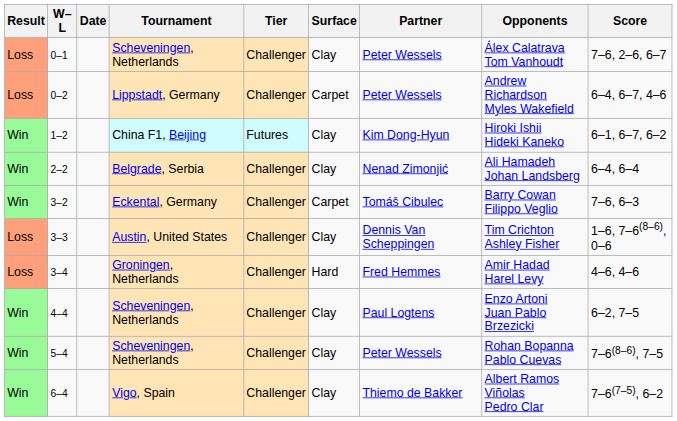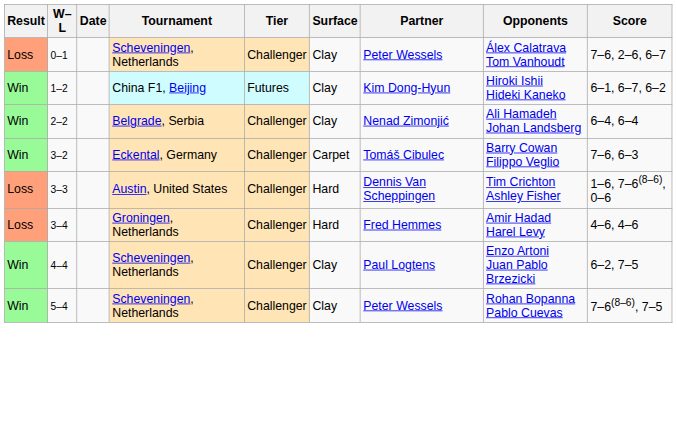 <table class="sortable wikitable">
 <tr>
 <th>Result</th>
 <th class="unsortable">W–L</th>
 <th>Date</th>
 <th>Tournament</th>
 <th>Tier</th>
 <th>Surface</th>
 <th>Partner</th>
 <th>Opponents</th>
 <th class="unsortable">Score</th>
 </tr>
 <tr>
 <td style="background:#ffa07a;">Loss</td>
 <td><small>0–1</small></td>
 <td></td>
 <td style="background:moccasin;"><a href='#'>Scheveningen</a>, Netherlands</td>
 <td style="background:moccasin;">Challenger</td>
 <td>Clay</td>
 <td> <a href='#'>Peter Wessels</a></td>
 <td> <a href='#'>Álex Calatrava</a> <br>  <a href='#'>Tom Vanhoudt</a></td>
 <td>7–6, 2–6, 6–7</td>
-</tr>
-<tr>
-<td style="background:#ffa07a;">Loss</td>
-<td><small>0–2</small></td>
-<td></td>
-<td style="background:moccasin;"><a href='#'>Lippstadt</a>, Germany</td>
-<td style="background:moccasin;">Challenger</td>
-<td>Carpet</td>
-<td> <a href='#'>Peter Wessels</a></td>
-<td> <a href='#'>Andrew Richardson</a> <br>  <a href='#'>Myles Wakefield</a></td>
-<td>6–4, 6–7, 4–6</td>
 </tr>
 <tr>
 <td style="background:#98fb98;">Win</td>
 <td><small>1–2</small></td>
 <td></td>
 <td style="background:#cffcff;">China F1, <a href='#'>Beijing</a></td>
 <td style="background:#cffcff;">Futures</td>
 <td>Clay</td>
 <td> <a href='#'>Kim Dong-Hyun</a></td>
 <td> <a href='#'>Hiroki Ishii</a> <br>  <a href='#'>Hideki Kaneko</a></td>
 <td>6–1, 6–7, 6–2</td>
 </tr>
 <tr>
 <td style="background:#98fb98;">Win</td>
 <td><small>2–2</small></td>
 <td></td>
 <td style="background:moccasin;"><a href='#'>Belgrade</a>, Serbia</td>
 <td style="background:moccasin;">Challenger</td>
 <td>Clay</td>
 <td> <a href='#'>Nenad Zimonjić</a></td>
 <td> <a href='#'>Ali Hamadeh</a> <br>  <a href='#'>Johan Landsberg</a></td>
 <td>6–4, 6–4</td>
 </tr>
 <tr>
 <td style="background:#98fb98;">Win</td>
 <td><small>3–2</small></td>
 <td></td>
 <td style="background:moccasin;"><a href='#'>Eckental</a>, Germany</td>
 <td style="background:moccasin;">Challenger</td>
 <td>Carpet</td>
 <td> <a href='#'>Tomáš Cibulec</a></td>
 <td> <a href='#'>Barry Cowan</a> <br>  <a href='#'>Filippo Veglio</a></td>
 <td>7–6, 6–3</td>
 </tr>
 <tr>
 <td style="background:#ffa07a;">Loss</td>
 <td><small>3–3</small></td>
 <td></td>
 <td style="background:moccasin;"><a href='#'>Austin</a>, United States</td>
 <td style="background:moccasin;">Challenger</td>
-<td>Clay</td>
+<td>Hard</td>
 <td> <a href='#'>Dennis Van Scheppingen</a></td>
 <td> <a href='#'>Tim Crichton</a> <br>  <a href='#'>Ashley Fisher</a></td>
 <td>1–6, 7–6<sup>(8–6)</sup>, 0–6</td>
 </tr>
 <tr>
 <td style="background:#ffa07a;">Loss</td>
 <td><small>3–4</small></td>
 <td></td>
 <td style="background:moccasin;"><a href='#'>Groningen</a>, Netherlands</td>
 <td style="background:moccasin;">Challenger</td>
 <td>Hard</td>
 <td> <a href='#'>Fred Hemmes</a></td>
 <td> <a href='#'>Amir Hadad</a> <br>  <a href='#'>Harel Levy</a></td>
 <td>4–6, 4–6</td>
 </tr>
 <tr>
 <td style="background:#98fb98;">Win</td>
 <td><small>4–4</small></td>
 <td></td>
 <td style="background:moccasin;"><a href='#'>Scheveningen</a>, Netherlands</td>
 <td style="background:moccasin;">Challenger</td>
 <td>Clay</td>
 <td> <a href='#'>Paul Logtens</a></td>
 <td> <a href='#'>Enzo Artoni</a> <br>  <a href='#'>Juan Pablo Brzezicki</a></td>
 <td>6–2, 7–5</td>
 </tr>
 <tr>
 <td style="background:#98fb98;">Win</td>
 <td><small>5–4</small></td>
 <td></td>
 <td style="background:moccasin;"><a href='#'>Scheveningen</a>, Netherlands</td>
 <td style="background:moccasin;">Challenger</td>
 <td>Clay</td>
 <td> <a href='#'>Peter Wessels</a></td>
 <td> <a href='#'>Rohan Bopanna</a> <br>  <a href='#'>Pablo Cuevas</a></td>
 <td>7–6<sup>(8–6)</sup>, 7–5</td>
 </tr>
-<tr>
-<td style="background:#98fb98;">Win</td>
-<td><small>6–4</small></td>
-<td></td>
-<td style="background:moccasin;"><a href='#'>Vigo</a>, Spain</td>
-<td style="background:moccasin;">Challenger</td>
-<td>Clay</td>
-<td> <a href='#'>Thiemo de Bakker</a></td>
-<td> <a href='#'>Albert Ramos Viñolas</a> <br>  <a href='#'>Pedro Clar</a></td>
-<td>7–6<sup>(7–5)</sup>, 6–2</td>
-</tr>
 </table>
